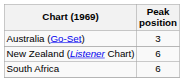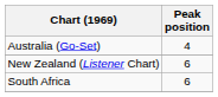 <table class="wikitable sortable">
 <tr>
 <th>Chart (1969)</th>
 <th>Peak<br>position</th>
 </tr>
 <tr>
 <td>Australia (<a href='#'>Go-Set</a>)</td>
-<td style="text-align:center;">3</td>
+<td style="text-align:center;">4</td>
 </tr>
 <tr>
 </tr>
 <tr>
 <td>New Zealand (<em><a href='#'>Listener</a></em> Chart)</td>
 <td style="text-align:center;">6</td>
 </tr>
 <tr>
 <td>South Africa</td>
 <td style="text-align:center">6</td>
 </tr>
 <tr>
 </tr>
 <tr>
 </tr>
 </table>
